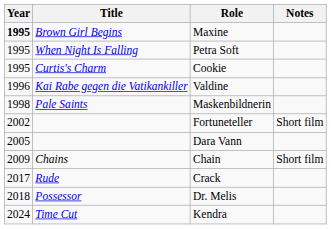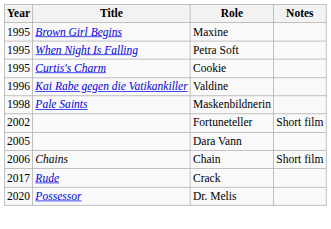 <table class="wikitable sortable">
 <tr>
 <th>Year</th>
 <th>Title</th>
 <th>Role</th>
 <th class="unsortable">Notes</th>
 </tr>
 <tr>
-<td><strong>1995</strong></td>
+<td>1995</td>
 <td><em><a href='#'>Brown Girl Begins</a></em></td>
 <td>Maxine</td>
 <td></td>
 </tr>
 <tr>
 <td>1995</td>
 <td><em><a href='#'>When Night Is Falling</a></em></td>
 <td>Petra Soft</td>
 <td></td>
 </tr>
 <tr>
 <td>1995</td>
 <td><em><a href='#'>Curtis's Charm</a></em></td>
 <td>Cookie</td>
 <td></td>
 </tr>
 <tr>
 <td>1996</td>
 <td><em><a href='#'>Kai Rabe gegen die Vatikankiller</a></em></td>
 <td>Valdine</td>
 <td></td>
 </tr>
 <tr>
 <td>1998</td>
 <td><em><a href='#'>Pale Saints</a></em></td>
 <td>Maskenbildnerin</td>
 <td></td>
 </tr>
 <tr>
 <td>2002</td>
 <td><em></em></td>
 <td>Fortuneteller</td>
 <td>Short film</td>
 </tr>
 <tr>
 <td>2005</td>
 <td><em></em></td>
 <td>Dara Vann</td>
 <td></td>
 </tr>
 <tr>
-<td>2009</td>
+<td>2006</td>
 <td><em>Chains</em></td>
 <td>Chain</td>
 <td>Short film</td>
 </tr>
 <tr>
 <td>2017</td>
 <td><em><a href='#'>Rude</a></em></td>
 <td>Crack</td>
 <td></td>
 </tr>
 <tr>
-<td>2018</td>
+<td>2020</td>
 <td><em><a href='#'>Possessor</a></em></td>
 <td>Dr. Melis</td>
 <td></td>
 </tr>
-<tr>
-<td>2024</td>
-<td><em><a href='#'>Time Cut</a></em></td>
-<td>Kendra</td>
-<td></td>
-</tr>
 </table>
